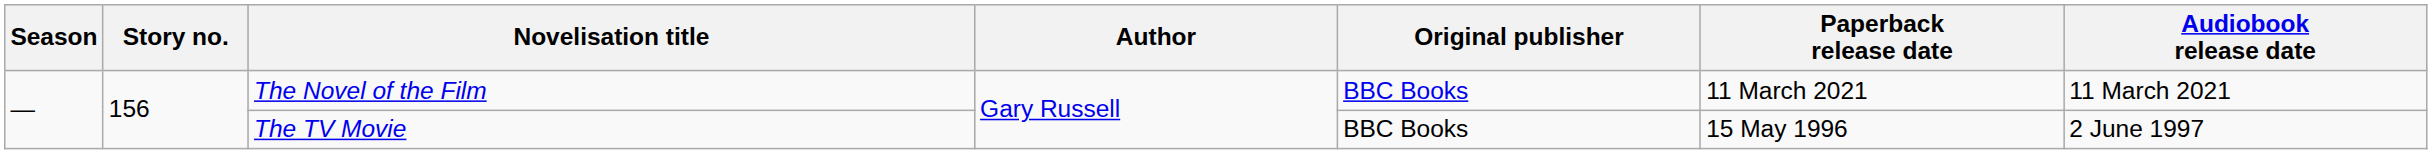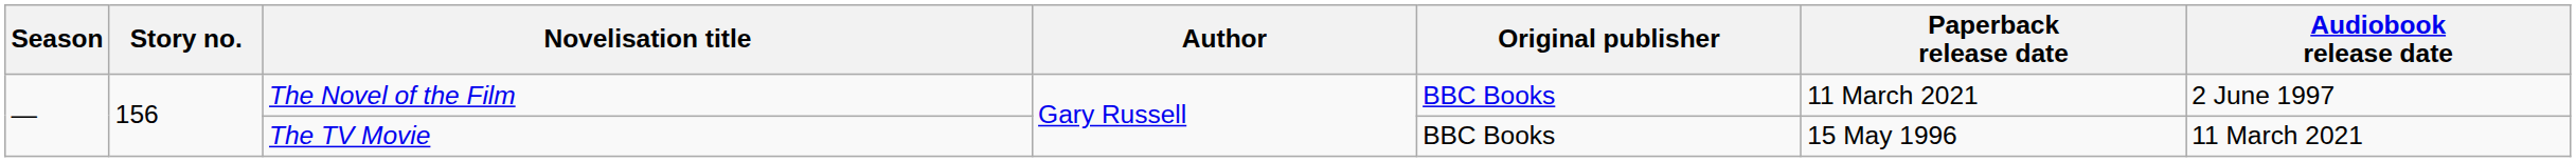 <table class="wikitable sortable" style="width:100%;">
 <tr>
 <th style="width:4%;">Season</th>
 <th style="width:6%;">Story no.</th>
 <th style="width:30%;">Novelisation title</th>
 <th style="width:15%;">Author</th>
 <th style="width:15%;">Original publisher</th>
 <th style="width:15%;" data-sort-type=date>Paperback <br>release date</th>
 <th style="width:15%;" data-sort-type=date><a href='#'>Audiobook</a> <br>release date</th>
 </tr>
 <tr>
 <td rowspan="2">—</td>
 <td rowspan="2">156</td>
 <td><em><a href='#'>The Novel of the Film</a></em></td>
 <td data-sort-value="Russell, Gary" rowspan="2"><a href='#'>Gary Russell</a></td>
 <td><a href='#'>BBC Books</a></td>
 <td>11 March 2021</td>
-<td>11 March 2021</td>
+<td>2 June 1997 </td>
 </tr>
 <tr>
 <td><em><a href='#'>The TV Movie</a></em></td>
 <td>BBC Books </td>
 <td>15 May 1996</td>
-<td>2 June 1997 </td>
+<td>11 March 2021</td>
 </tr>
 </table>
